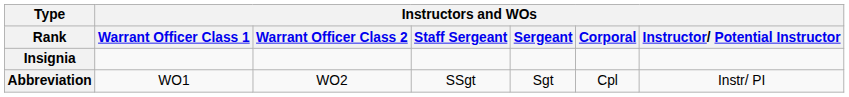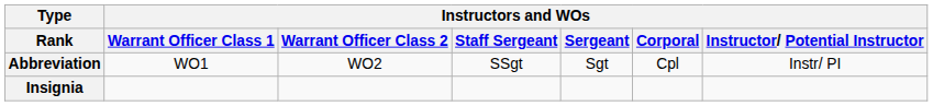 <table class="wikitable" style="text-align:center">
 <tr>
 <th>Type</th>
 <th colspan=6>Instructors and WOs</th>
 </tr>
 <tr>
 <th>Rank</th>
 <th><a href='#'>Warrant Officer Class 1</a></th>
 <th><a href='#'>Warrant Officer Class 2</a></th>
 <th><a href='#'>Staff Sergeant</a></th>
 <th><a href='#'>Sergeant</a></th>
 <th><a href='#'>Corporal</a></th>
 <th><a href='#'>Instructor</a>/ <a href='#'>Potential Instructor</a></th>
 </tr>
 <tr>
+<th>Abbreviation</th>
+<td>WO1</td>
+<td>WO2</td>
+<td>SSgt</td>
+<td>Sgt</td>
+<td>Cpl</td>
+<td>Instr/ PI</td>
+</tr>
+<tr>
 <th>Insignia</th>
 <td></td>
 <td></td>
 <td></td>
 <td></td>
 <td></td>
 <td></td>
 </tr>
-<tr>
-<th>Abbreviation</th>
-<td>WO1</td>
-<td>WO2</td>
-<td>SSgt</td>
-<td>Sgt</td>
-<td>Cpl</td>
-<td>Instr/ PI</td>
-</tr>
 </table>
